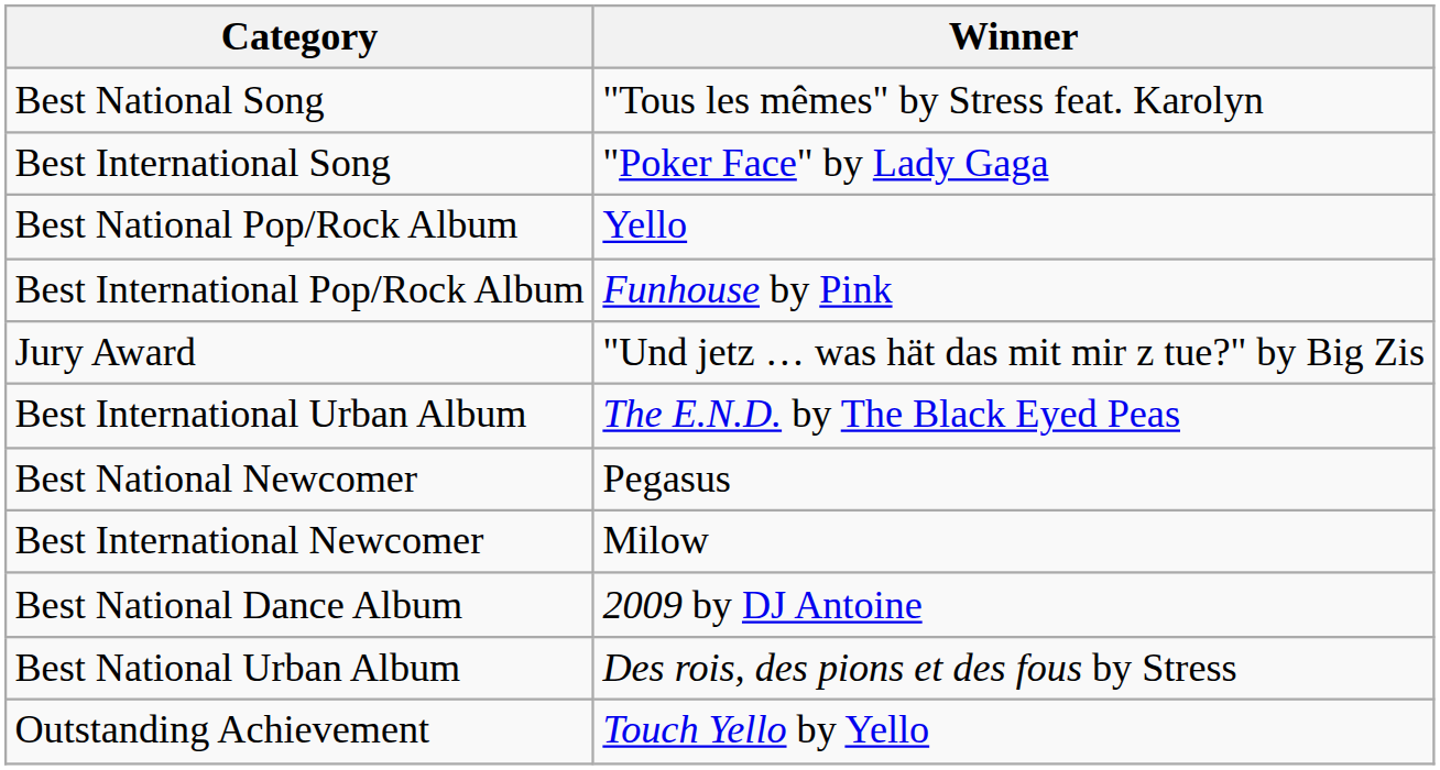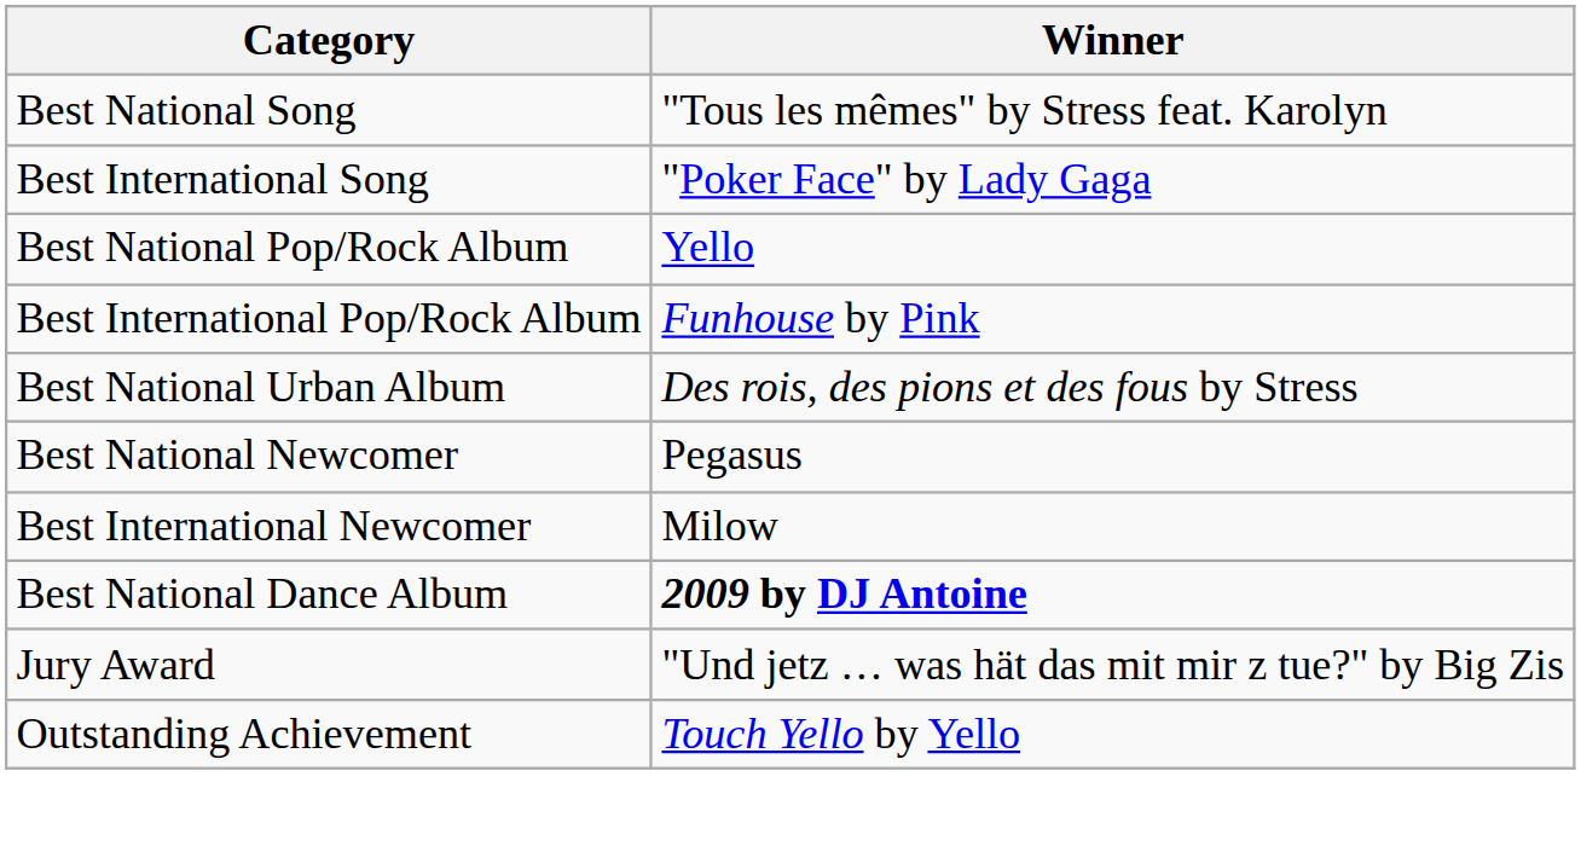 <table class="wikitable zebra">
 <tr>
 <th>Category</th>
 <th>Winner</th>
 </tr>
 <tr>
 <td>Best National Song</td>
 <td>"Tous les mêmes" by Stress feat. Karolyn</td>
 </tr>
 <tr>
 <td>Best International Song</td>
 <td>"<a href='#'>Poker Face</a>" by <a href='#'>Lady Gaga</a></td>
 </tr>
 <tr>
 <td>Best National Pop/Rock Album</td>
 <td><a href='#'>Yello</a></td>
 </tr>
 <tr>
 <td>Best International Pop/Rock Album</td>
 <td><em><a href='#'>Funhouse</a></em> by <a href='#'>Pink</a></td>
 </tr>
 <tr>
-<td>Jury Award</td>
-<td>"Und jetz … was hät das mit mir z tue?" by Big Zis</td>
-</tr>
-<tr>
-<td>Best International Urban Album</td>
-<td><em><a href='#'>The E.N.D.</a></em> by <a href='#'>The Black Eyed Peas</a></td>
+<td>Best National Urban Album</td>
+<td><em>Des rois, des pions et des fous</em> by Stress</td>
 </tr>
 <tr>
 <td>Best National Newcomer</td>
 <td>Pegasus</td>
 </tr>
 <tr>
 <td>Best International Newcomer</td>
 <td>Milow</td>
 </tr>
 <tr>
 <td>Best National Dance Album</td>
-<td><em>2009</em> by <a href='#'>DJ Antoine</a></td>
+<td><strong><em>2009</em> by <a href='#'>DJ Antoine</a></strong></td>
 </tr>
 <tr>
-<td>Best National Urban Album</td>
-<td><em>Des rois, des pions et des fous</em> by Stress</td>
+<td>Jury Award</td>
+<td>"Und jetz … was hät das mit mir z tue?" by Big Zis</td>
 </tr>
 <tr>
 <td>Outstanding Achievement</td>
 <td><em><a href='#'>Touch Yello</a></em> by <a href='#'>Yello</a></td>
 </tr>
 </table>
